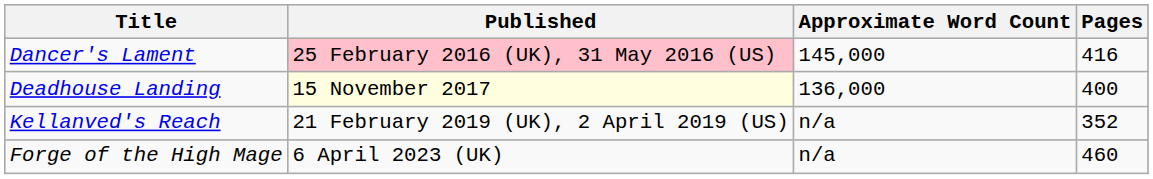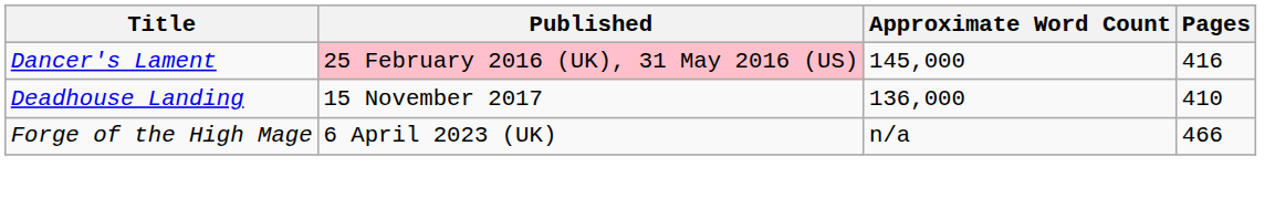 <table class="wikitable sortable">
 <tr>
 <th>Title</th>
 <th>Published</th>
 <th>Approximate Word Count</th>
 <th>Pages</th>
 </tr>
 <tr>
 <td><em><a href='#'>Dancer's Lament</a></em></td>
 <td style="background: pink;">25 February 2016 (UK), 31 May 2016 (US)</td>
 <td>145,000</td>
 <td>416</td>
 </tr>
 <tr>
 <td><em><a href='#'>Deadhouse Landing</a></em></td>
-<td style="background: lightyellow;">15 November 2017</td>
+<td>15 November 2017</td>
 <td>136,000</td>
-<td>400</td>
-</tr>
-<tr>
-<td><em><a href='#'>Kellanved's Reach</a></em></td>
-<td>21 February 2019 (UK), 2 April 2019 (US)</td>
-<td>n/a</td>
-<td>352</td>
+<td>410</td>
 </tr>
 <tr>
 <td><em>Forge of the High Mage</em></td>
 <td>6 April 2023 (UK)</td>
 <td>n/a</td>
-<td>460</td>
+<td>466</td>
 </tr>
 </table>
